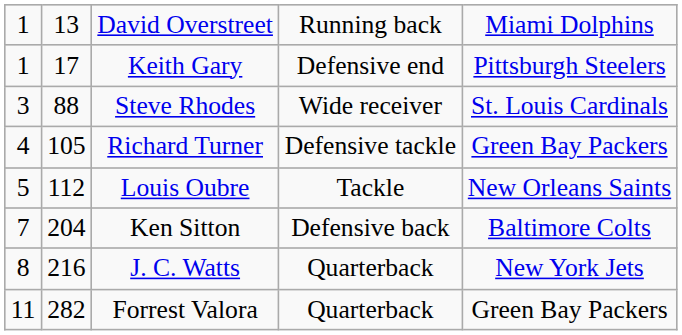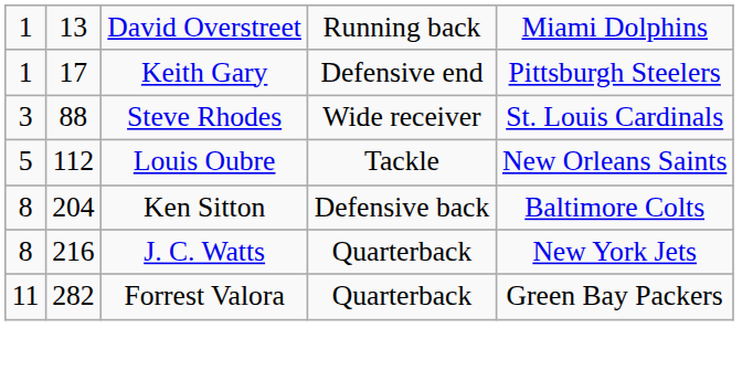 <table class="wikitable" style="text-align:center">
 <tr>
 <td>1</td>
 <td>13</td>
 <td><a href='#'>David Overstreet</a></td>
 <td>Running back</td>
 <td><a href='#'>Miami Dolphins</a></td>
 </tr>
 <tr>
 <td>1</td>
 <td>17</td>
 <td><a href='#'>Keith Gary</a></td>
 <td>Defensive end</td>
 <td><a href='#'>Pittsburgh Steelers</a></td>
 </tr>
 <tr>
 <td>3</td>
 <td>88</td>
 <td><a href='#'>Steve Rhodes</a></td>
 <td>Wide receiver</td>
 <td><a href='#'>St. Louis Cardinals</a></td>
 </tr>
 <tr>
-<td>4</td>
-<td>105</td>
-<td><a href='#'>Richard Turner</a></td>
-<td>Defensive tackle</td>
-<td><a href='#'>Green Bay Packers</a></td>
-</tr>
-<tr>
 <td>5</td>
 <td>112</td>
 <td><a href='#'>Louis Oubre</a></td>
 <td>Tackle</td>
 <td><a href='#'>New Orleans Saints</a></td>
 </tr>
 <tr>
-<td>7</td>
+<td>8</td>
 <td>204</td>
 <td>Ken Sitton</td>
 <td>Defensive back</td>
 <td><a href='#'>Baltimore Colts</a></td>
 </tr>
 <tr>
 <td>8</td>
 <td>216</td>
 <td><a href='#'>J. C. Watts</a></td>
 <td>Quarterback</td>
 <td><a href='#'>New York Jets</a></td>
 </tr>
 <tr>
 <td>11</td>
 <td>282</td>
 <td>Forrest Valora</td>
 <td>Quarterback</td>
 <td>Green Bay Packers</td>
 </tr>
 </table>
